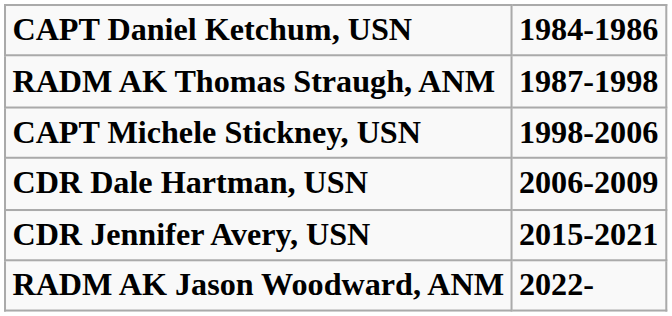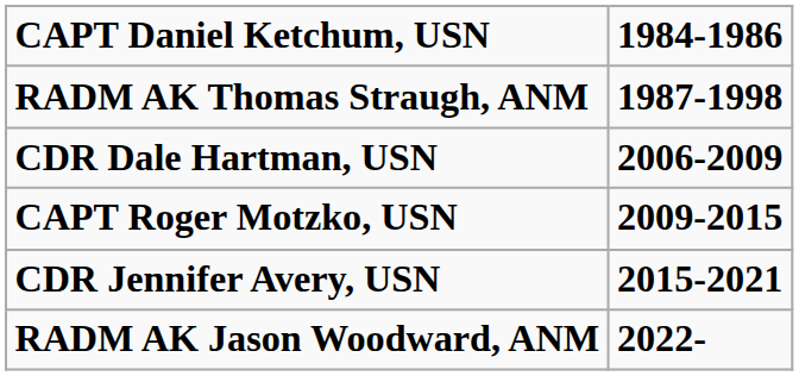 <table class="wikitable">
 <tr>
 <td><strong>CAPT Daniel  Ketchum, USN</strong></td>
 <td><strong>1984-1986</strong></td>
 </tr>
 <tr>
 <td><strong>RADM AK Thomas  Straugh, ANM</strong></td>
 <td><strong>1987-1998</strong></td>
 </tr>
 <tr>
-<td><strong>CAPT Michele  Stickney, USN</strong></td>
-<td><strong>1998-2006</strong></td>
+<td><strong>CDR Dale Hartman,  USN</strong></td>
+<td><strong>2006-2009</strong></td>
 </tr>
 <tr>
-<td><strong>CDR Dale Hartman,  USN</strong></td>
-<td><strong>2006-2009</strong></td>
+<td><strong>CAPT Roger Motzko,  USN</strong></td>
+<td><strong>2009-2015</strong></td>
 </tr>
 <tr>
 <td><strong>CDR Jennifer Avery,  USN</strong></td>
 <td><strong>2015-2021</strong></td>
 </tr>
 <tr>
 <td><strong>RADM AK Jason Woodward,  ANM</strong></td>
 <td><strong>2022-</strong></td>
 </tr>
 </table>
